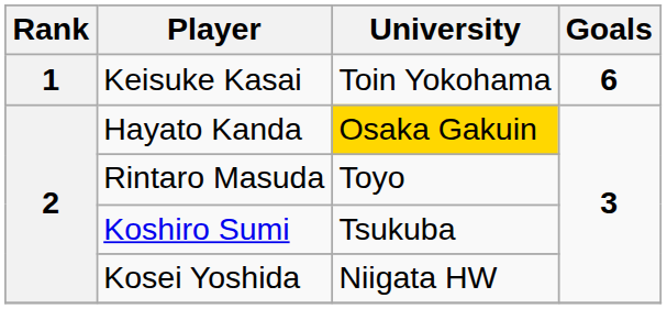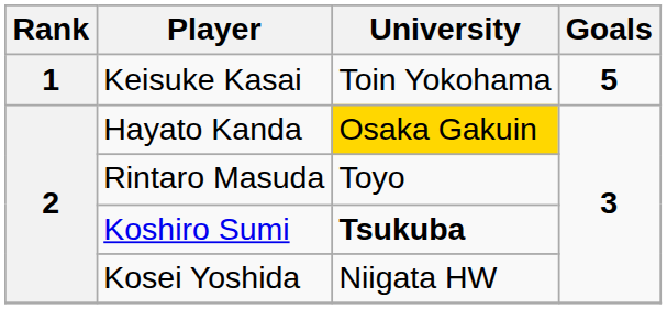 <table class="wikitable" style="text-align:center">
 <tr>
 <th>Rank</th>
 <th>Player</th>
 <th>University</th>
 <th>Goals</th>
 </tr>
 <tr>
 <th rowspan=1>1</th>
 <td align="left"> Keisuke Kasai</td>
 <td align="left">Toin Yokohama</td>
-<td rowspan=1><strong>6</strong></td>
+<td rowspan=1><strong>5</strong></td>
 </tr>
 <tr>
 <th rowspan=4>2</th>
 <td align="left"> Hayato Kanda</td>
 <td align="left" style="background: gold;">Osaka Gakuin</td>
 <td rowspan=4><strong>3</strong></td>
 </tr>
 <tr>
 <td align="left"> Rintaro Masuda</td>
 <td align="left">Toyo</td>
 </tr>
 <tr>
 <td align="left"> <a href='#'>Koshiro Sumi</a></td>
-<td align="left">Tsukuba</td>
+<td align="left"><strong>Tsukuba</strong></td>
 </tr>
 <tr>
 <td align="left"> Kosei Yoshida</td>
 <td align="left">Niigata HW</td>
 </tr>
 <tr>
 </tr>
 </table>
